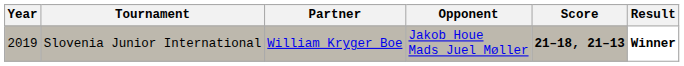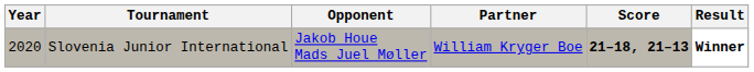 <table class="sortable wikitable" style="font-size: 90%;">
 <tr>
 <th>Year</th>
 <th>Tournament</th>
+<th>Opponent</th>
 <th>Partner</th>
-<th>Opponent</th>
 <th>Score</th>
 <th>Result</th>
 </tr>
 <tr style="background:#BDB8AD">
-<td align="center">2019</td>
+<td align="center">2020</td>
 <td align="left">Slovenia Junior International</td>
+<td align="left"> <a href='#'>Jakob Houe</a><br> <a href='#'>Mads Juel Møller</a></td>
 <td align="left"> <a href='#'>William Kryger Boe</a></td>
-<td align="left"> <a href='#'>Jakob Houe</a><br> <a href='#'>Mads Juel Møller</a></td>
 <td align="left"><strong>21–18, 21–13</strong></td>
 <td style="text-align:left; background:white"> <strong>Winner</strong></td>
 </tr>
 </table>
